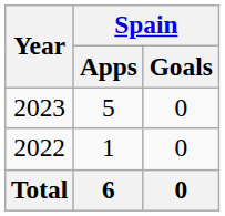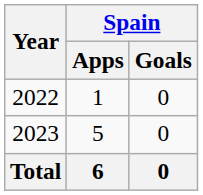 <table class="wikitable" style="text-align:center">
 <tr>
 <th rowspan=2>Year</th>
 <th colspan=2><a href='#'>Spain</a></th>
 </tr>
 <tr>
 <th>Apps</th>
 <th>Goals</th>
 </tr>
 <tr>
-<td>2023</td>
-<td>5</td>
+<td>2022</td>
+<td>1</td>
 <td>0</td>
 </tr>
 <tr>
-<td>2022</td>
-<td>1</td>
+<td>2023</td>
+<td>5</td>
 <td>0</td>
 </tr>
 <tr>
 <th>Total</th>
 <th>6</th>
 <th>0</th>
 </tr>
 </table>
